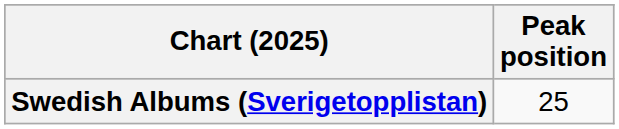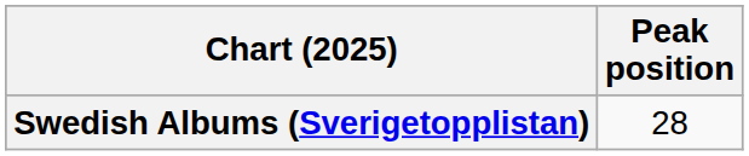 <table class="wikitable plainrowheaders" style="text-align:center">
 <tr>
 <th scope="col">Chart (2025)</th>
 <th scope="col">Peak<br>position</th>
 </tr>
 <tr>
 <th scope="row">Swedish Albums (<a href='#'>Sverigetopplistan</a>)</th>
-<td>25</td>
+<td>28</td>
 </tr>
 </table>
